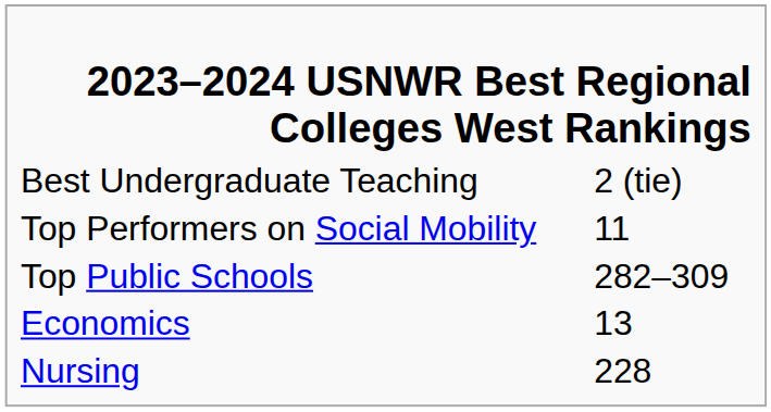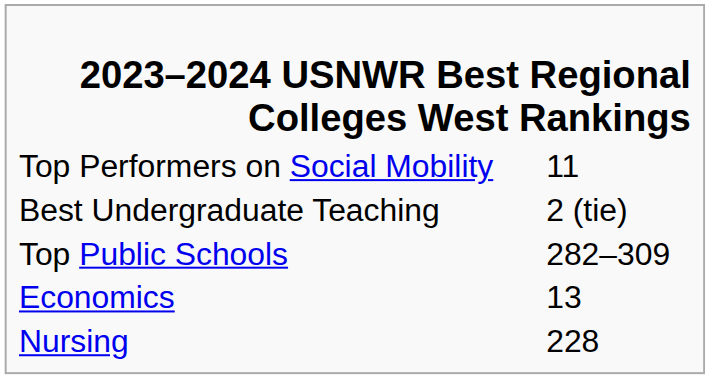 <table class="infobox" style="width: 22em;">
 <tr>
 <th colspan="2" style="font-size: 100%; text-align: RIGHT;"><br><big> 2023–2024 USNWR Best Regional Colleges West Rankings</big></th>
 </tr>
 <tr>
+<td>Top Performers on <a href='#'>Social Mobility</a></td>
+<td>11</td>
+</tr>
+<tr>
 <td>Best Undergraduate Teaching</td>
 <td>2 (tie)</td>
-</tr>
-<tr>
-<td>Top Performers on <a href='#'>Social Mobility</a></td>
-<td>11</td>
 </tr>
 <tr>
 <td>Top <a href='#'>Public Schools</a></td>
 <td>282–309</td>
 </tr>
 <tr>
 <td><a href='#'>Economics</a></td>
 <td>13</td>
 </tr>
 <tr>
 <td><a href='#'>Nursing</a></td>
 <td>228</td>
 </tr>
 </table>
